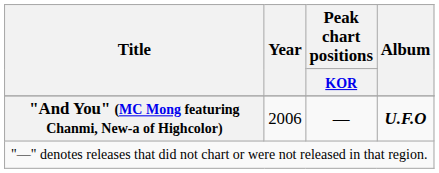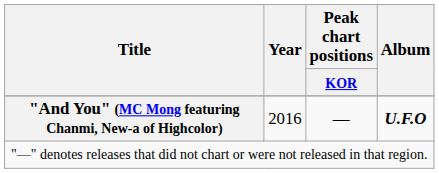 <table class="wikitable plainrowheaders" style="text-align:center;" border="1">
 <tr>
 <th scope="col" rowspan="2" style="width:15em;">Title</th>
 <th scope="col" rowspan="2">Year</th>
 <th scope="col" colspan="1">Peak chart positions</th>
 <th scope="col" rowspan="2">Album</th>
 </tr>
 <tr>
 <th style="width:2.5em;"><small><a href='#'>KOR</a></small><br></th>
 </tr>
 <tr>
 </tr>
 <tr>
 <th scope="row">"And You" <small>(<a href='#'>MC Mong</a> featuring Chanmi, New-a of Highcolor) </small></th>
-<td "row">2006</td>
+<td "row">2016</td>
 <td>—</td>
 <td><strong><em>U.F.O</em></strong></td>
 </tr>
 <tr>
 <td colspan="5"><small>"—" denotes releases that did not chart or were not released in that region.</small></td>
 </tr>
 </table>
